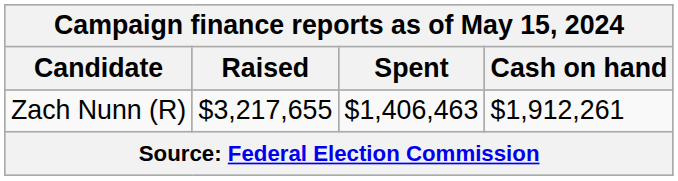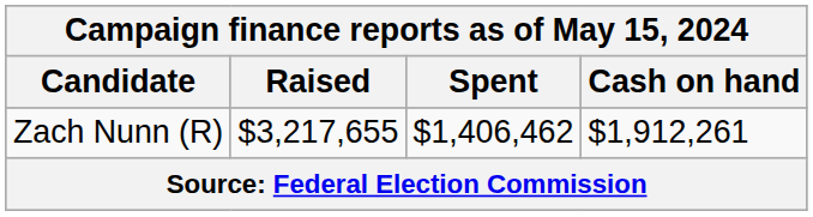 <table class="wikitable sortable">
 <tr>
 <th colspan=4>Campaign finance reports as of May 15, 2024</th>
 </tr>
 <tr style="text-align:center;">
 <th>Candidate</th>
 <th>Raised</th>
 <th>Spent</th>
 <th>Cash on hand</th>
 </tr>
 <tr>
 <td>Zach Nunn (R)</td>
 <td>$3,217,655</td>
-<td>$1,406,463</td>
+<td>$1,406,462</td>
 <td>$1,912,261</td>
 </tr>
 <tr>
 <th colspan="4"><small>Source: <a href='#'>Federal Election Commission</a></small></th>
 </tr>
 </table>
